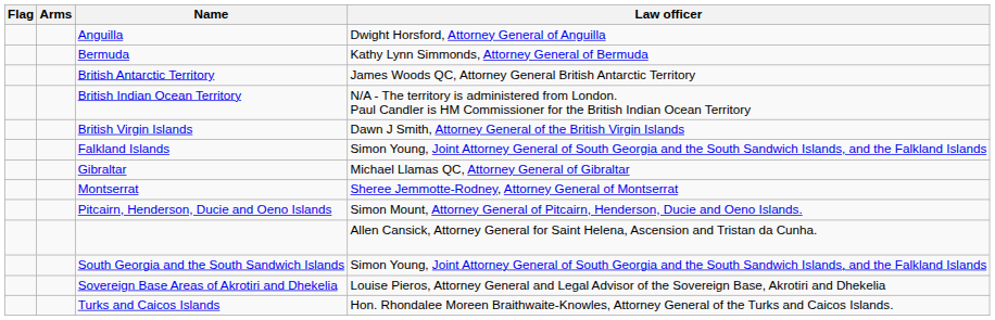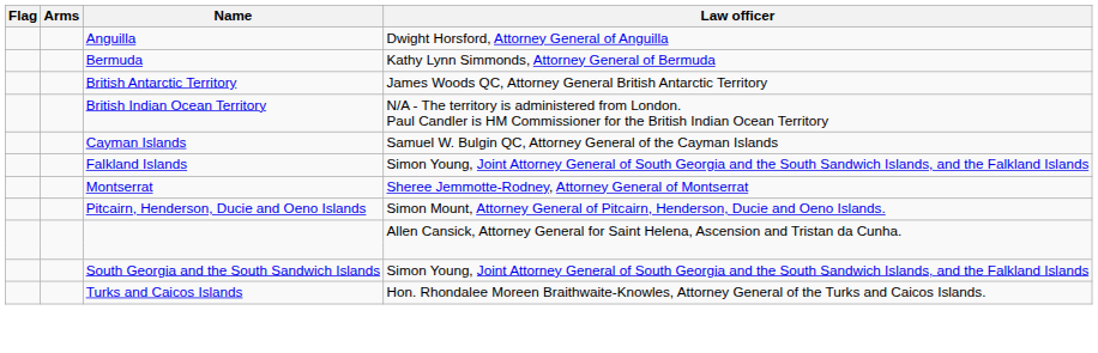 <table class="wikitable sortable noresize">
 <tr>
 <th class="unsortable">Flag</th>
 <th class="unsortable">Arms</th>
 <th>Name</th>
 <th>Law officer</th>
 </tr>
 <tr valign="top">
 <td></td>
 <td></td>
 <td><a href='#'>Anguilla</a></td>
 <td>Dwight Horsford, <a href='#'>Attorney General of Anguilla</a></td>
 </tr>
 <tr valign="top">
 <td></td>
 <td></td>
 <td><a href='#'>Bermuda</a></td>
 <td>Kathy Lynn Simmonds, <a href='#'>Attorney General of Bermuda</a></td>
 </tr>
 <tr valign="top">
 <td></td>
 <td></td>
 <td><a href='#'>British Antarctic Territory</a></td>
 <td>James Woods QC, Attorney General British Antarctic Territory</td>
 </tr>
 <tr valign="top">
 <td></td>
 <td></td>
 <td><a href='#'>British Indian Ocean Territory</a></td>
 <td>N/A - The territory is administered from London.<br>Paul Candler is HM Commissioner for the British Indian Ocean Territory</td>
 </tr>
 <tr valign="top">
 <td></td>
 <td></td>
-<td><a href='#'>British Virgin Islands</a></td>
-<td>Dawn J Smith, <a href='#'>Attorney General of the British Virgin Islands</a></td>
+<td><a href='#'>Cayman Islands</a></td>
+<td>Samuel W. Bulgin QC, Attorney General of the Cayman Islands</td>
 </tr>
 <tr valign="top">
 <td></td>
 <td></td>
 <td><a href='#'>Falkland Islands</a></td>
 <td>Simon Young, <a href='#'>Joint Attorney General of South Georgia and the South Sandwich Islands, and the Falkland Islands</a></td>
-</tr>
-<tr valign="top">
-<td></td>
-<td></td>
-<td><a href='#'>Gibraltar</a></td>
-<td>Michael Llamas QC, <a href='#'>Attorney General of Gibraltar</a></td>
 </tr>
 <tr valign="top">
 <td></td>
 <td></td>
 <td><a href='#'>Montserrat</a></td>
 <td><a href='#'>Sheree Jemmotte-Rodney</a>, <a href='#'>Attorney General of Montserrat</a></td>
 </tr>
 <tr valign="top">
 <td></td>
 <td></td>
 <td><a href='#'>Pitcairn, Henderson, Ducie and Oeno Islands</a></td>
 <td>Simon Mount, <a href='#'>Attorney General of Pitcairn, Henderson, Ducie and Oeno Islands.</a></td>
 </tr>
 <tr valign="top">
 <td style="border-bottom:0px;border-top:0px"></td>
 <td style="border-bottom:0px;border-top:0px"></td>
 <td style="border-bottom:0px;border-top:0px"></td>
 <td style="border-bottom:0px;border-top:0px">Allen Cansick, Attorney General for Saint Helena, Ascension and Tristan da Cunha.</td>
 </tr>
 <tr valign="top">
 <td style="border-bottom:0px;border-top:0px"></td>
 <td style="border-bottom:0px;border-top:0px"></td>
 <td style="border-bottom:0px;border-top:0px"></td>
 <td style="border-bottom:0px;border-top:0px"></td>
 </tr>
 <tr valign="top">
 <td style="border-bottom:0px;border-top:0px"></td>
 <td style="border-bottom:0px;border-top:0px"></td>
 <td style="border-bottom:0px;border-top:0px"></td>
 <td style="border-bottom:0px;border-top:0px"></td>
 </tr>
 <tr valign="top">
 <td style="border-bottom:0px;border-top:0px"></td>
 <td style="border-bottom:0px;border-top:0px"></td>
 <td style="border-bottom:0px;border-top:0px"></td>
 <td style="border-bottom:0px;border-top:0px"></td>
 </tr>
 <tr valign="top">
 <td></td>
 <td></td>
 <td><a href='#'>South Georgia and the South Sandwich Islands</a></td>
 <td>Simon Young, <a href='#'>Joint Attorney General of South Georgia and the South Sandwich Islands, and the Falkland Islands</a></td>
 </tr>
 <tr valign="top">
 <td></td>
 <td></td>
-<td><a href='#'>Sovereign Base Areas of Akrotiri and Dhekelia</a></td>
-<td>Louise Pieros, Attorney General and Legal Advisor of the Sovereign Base, Akrotiri and Dhekelia</td>
-</tr>
-<tr valign="top">
-<td></td>
-<td></td>
 <td><a href='#'>Turks and Caicos Islands</a></td>
 <td>Hon. Rhondalee Moreen Braithwaite-Knowles, Attorney General of the Turks and Caicos Islands.</td>
 </tr>
 </table>
